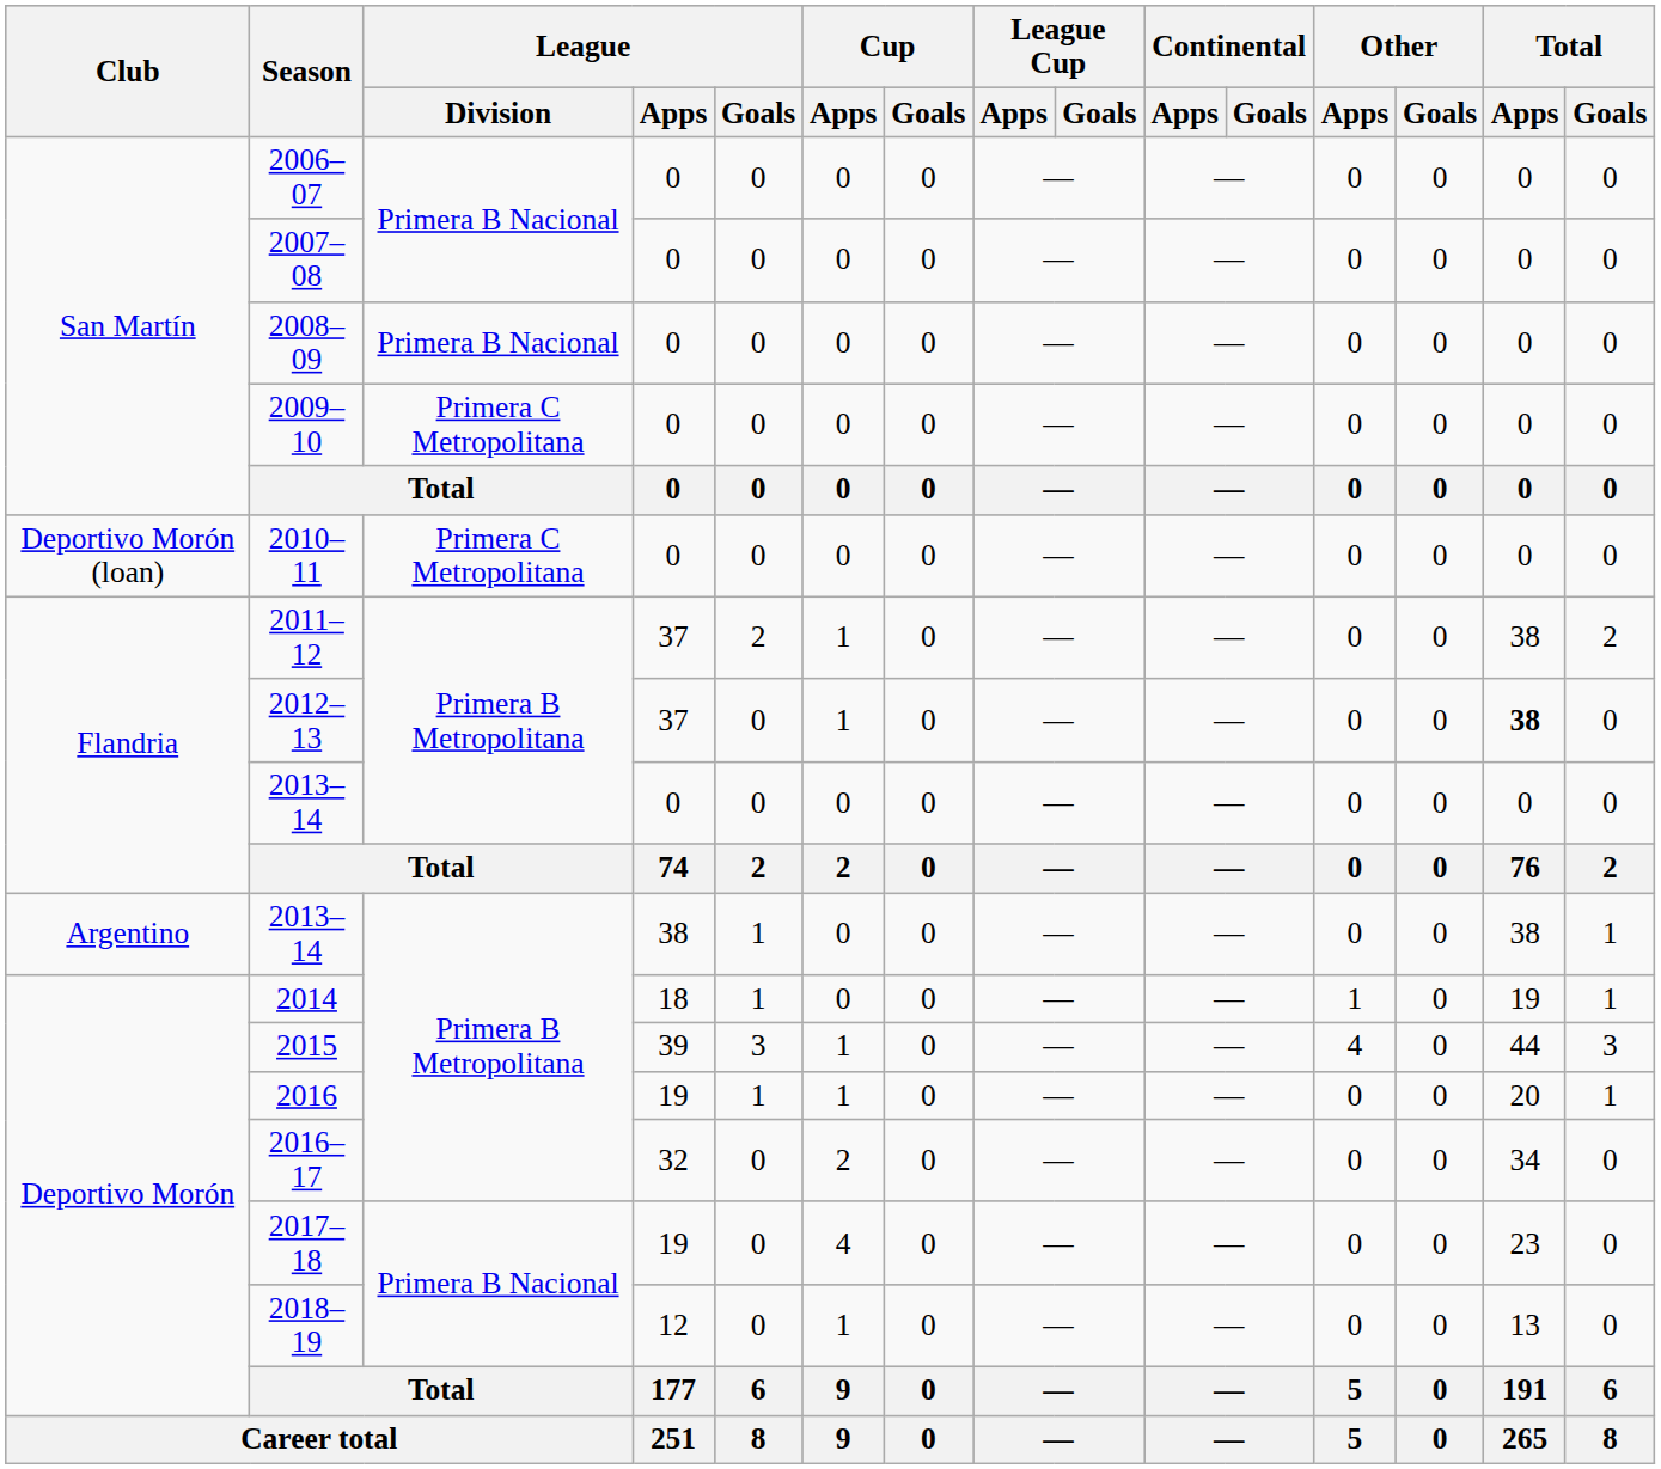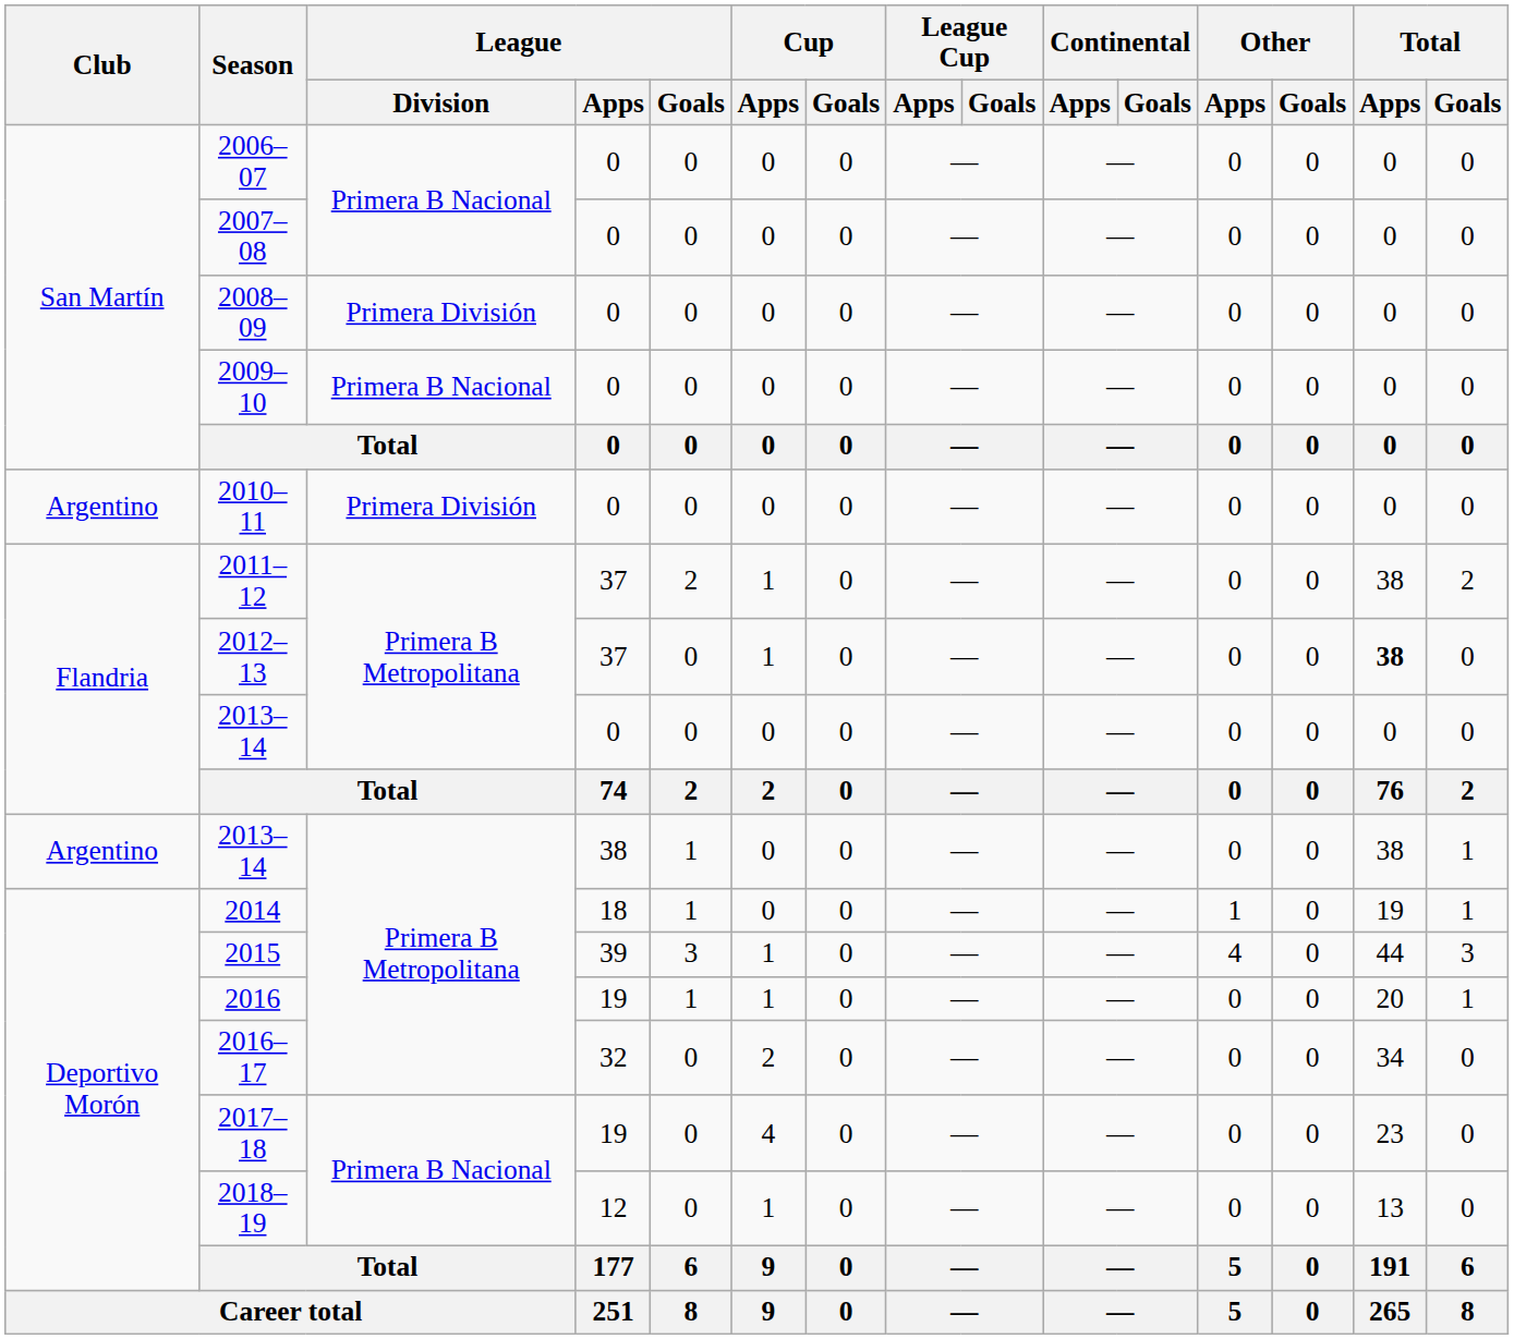 <table class="wikitable" style="text-align:center">
 <tr>
 <th rowspan="2">Club</th>
 <th rowspan="2">Season</th>
 <th colspan="3">League</th>
 <th colspan="2">Cup</th>
 <th colspan="2">League Cup</th>
 <th colspan="2">Continental</th>
 <th colspan="2">Other</th>
 <th colspan="2">Total</th>
 </tr>
 <tr>
 <th>Division</th>
 <th>Apps</th>
 <th>Goals</th>
 <th>Apps</th>
 <th>Goals</th>
 <th>Apps</th>
 <th>Goals</th>
 <th>Apps</th>
 <th>Goals</th>
 <th>Apps</th>
 <th>Goals</th>
 <th>Apps</th>
 <th>Goals</th>
 </tr>
 <tr>
 <td rowspan="5"><a href='#'>San Martín</a></td>
 <td><a href='#'>2006–07</a></td>
 <td rowspan="2"><a href='#'>Primera B Nacional</a></td>
 <td>0</td>
 <td>0</td>
 <td>0</td>
 <td>0</td>
 <td colspan="2">—</td>
 <td colspan="2">—</td>
 <td>0</td>
 <td>0</td>
 <td>0</td>
 <td>0</td>
 </tr>
 <tr>
 <td><a href='#'>2007–08</a></td>
 <td>0</td>
 <td>0</td>
 <td>0</td>
 <td>0</td>
 <td colspan="2">—</td>
 <td colspan="2">—</td>
 <td>0</td>
 <td>0</td>
 <td>0</td>
 <td>0</td>
 </tr>
 <tr>
 <td><a href='#'>2008–09</a></td>
-<td rowspan="1"><a href='#'>Primera B Nacional</a></td>
+<td rowspan="1"><a href='#'>Primera División</a></td>
 <td>0</td>
 <td>0</td>
 <td>0</td>
 <td>0</td>
 <td colspan="2">—</td>
 <td colspan="2">—</td>
 <td>0</td>
 <td>0</td>
 <td>0</td>
 <td>0</td>
 </tr>
 <tr>
 <td><a href='#'>2009–10</a></td>
-<td rowspan="1"><a href='#'>Primera C Metropolitana</a></td>
+<td rowspan="1"><a href='#'>Primera B Nacional</a></td>
 <td>0</td>
 <td>0</td>
 <td>0</td>
 <td>0</td>
 <td colspan="2">—</td>
 <td colspan="2">—</td>
 <td>0</td>
 <td>0</td>
 <td>0</td>
 <td>0</td>
 </tr>
 <tr>
 <th colspan="2">Total</th>
 <th>0</th>
 <th>0</th>
 <th>0</th>
 <th>0</th>
 <th colspan="2">—</th>
 <th colspan="2">—</th>
 <th>0</th>
 <th>0</th>
 <th>0</th>
 <th>0</th>
 </tr>
 <tr>
-<td rowspan="1"><a href='#'>Deportivo Morón</a> (loan)</td>
+<td rowspan="1"><a href='#'>Argentino</a></td>
 <td><a href='#'>2010–11</a></td>
-<td rowspan="1"><a href='#'>Primera C Metropolitana</a></td>
+<td rowspan="1"><a href='#'>Primera División</a></td>
 <td>0</td>
 <td>0</td>
 <td>0</td>
 <td>0</td>
 <td colspan="2">—</td>
 <td colspan="2">—</td>
 <td>0</td>
 <td>0</td>
 <td>0</td>
 <td>0</td>
 </tr>
 <tr>
 <td rowspan="4"><a href='#'>Flandria</a></td>
 <td><a href='#'>2011–12</a></td>
 <td rowspan="3"><a href='#'>Primera B Metropolitana</a></td>
 <td>37</td>
 <td>2</td>
 <td>1</td>
 <td>0</td>
 <td colspan="2">—</td>
 <td colspan="2">—</td>
 <td>0</td>
 <td>0</td>
 <td>38</td>
 <td>2</td>
 </tr>
 <tr>
 <td><a href='#'>2012–13</a></td>
 <td>37</td>
 <td>0</td>
 <td>1</td>
 <td>0</td>
 <td colspan="2">—</td>
 <td colspan="2">—</td>
 <td>0</td>
 <td>0</td>
 <td><strong>38</strong></td>
 <td>0</td>
 </tr>
 <tr>
 <td><a href='#'>2013–14</a></td>
 <td>0</td>
 <td>0</td>
 <td>0</td>
 <td>0</td>
 <td colspan="2">—</td>
 <td colspan="2">—</td>
 <td>0</td>
 <td>0</td>
 <td>0</td>
 <td>0</td>
 </tr>
 <tr>
 <th colspan="2">Total</th>
 <th>74</th>
 <th>2</th>
 <th>2</th>
 <th>0</th>
 <th colspan="2">—</th>
 <th colspan="2">—</th>
 <th>0</th>
 <th>0</th>
 <th>76</th>
 <th>2</th>
 </tr>
 <tr>
 <td rowspan="1"><a href='#'>Argentino</a></td>
 <td><a href='#'>2013–14</a></td>
 <td rowspan="5"><a href='#'>Primera B Metropolitana</a></td>
 <td>38</td>
 <td>1</td>
 <td>0</td>
 <td>0</td>
 <td colspan="2">—</td>
 <td colspan="2">—</td>
 <td>0</td>
 <td>0</td>
 <td>38</td>
 <td>1</td>
 </tr>
 <tr>
 <td rowspan="7"><a href='#'>Deportivo Morón</a></td>
 <td><a href='#'>2014</a></td>
 <td>18</td>
 <td>1</td>
 <td>0</td>
 <td>0</td>
 <td colspan="2">—</td>
 <td colspan="2">—</td>
 <td>1</td>
 <td>0</td>
 <td>19</td>
 <td>1</td>
 </tr>
 <tr>
 <td><a href='#'>2015</a></td>
 <td>39</td>
 <td>3</td>
 <td>1</td>
 <td>0</td>
 <td colspan="2">—</td>
 <td colspan="2">—</td>
 <td>4</td>
 <td>0</td>
 <td>44</td>
 <td>3</td>
 </tr>
 <tr>
 <td><a href='#'>2016</a></td>
 <td>19</td>
 <td>1</td>
 <td>1</td>
 <td>0</td>
 <td colspan="2">—</td>
 <td colspan="2">—</td>
 <td>0</td>
 <td>0</td>
 <td>20</td>
 <td>1</td>
 </tr>
 <tr>
 <td><a href='#'>2016–17</a></td>
 <td>32</td>
 <td>0</td>
 <td>2</td>
 <td>0</td>
 <td colspan="2">—</td>
 <td colspan="2">—</td>
 <td>0</td>
 <td>0</td>
 <td>34</td>
 <td>0</td>
 </tr>
 <tr>
 <td><a href='#'>2017–18</a></td>
 <td rowspan="2"><a href='#'>Primera B Nacional</a></td>
 <td>19</td>
 <td>0</td>
 <td>4</td>
 <td>0</td>
 <td colspan="2">—</td>
 <td colspan="2">—</td>
 <td>0</td>
 <td>0</td>
 <td>23</td>
 <td>0</td>
 </tr>
 <tr>
 <td><a href='#'>2018–19</a></td>
 <td>12</td>
 <td>0</td>
 <td>1</td>
 <td>0</td>
 <td colspan="2">—</td>
 <td colspan="2">—</td>
 <td>0</td>
 <td>0</td>
 <td>13</td>
 <td>0</td>
 </tr>
 <tr>
 <th colspan="2">Total</th>
 <th>177</th>
 <th>6</th>
 <th>9</th>
 <th>0</th>
 <th colspan="2">—</th>
 <th colspan="2">—</th>
 <th>5</th>
 <th>0</th>
 <th>191</th>
 <th>6</th>
 </tr>
 <tr>
 <th colspan="3">Career total</th>
 <th>251</th>
 <th>8</th>
 <th>9</th>
 <th>0</th>
 <th colspan="2">—</th>
 <th colspan="2">—</th>
 <th>5</th>
 <th>0</th>
 <th>265</th>
 <th>8</th>
 </tr>
 </table>
